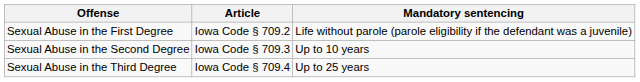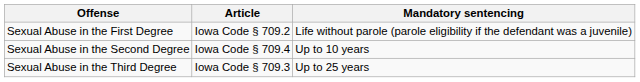 <table class="wikitable">
 <tr>
 <th>Offense</th>
 <th>Article</th>
 <th>Mandatory sentencing</th>
 </tr>
 <tr>
 <td>Sexual Abuse in the First Degree</td>
 <td>Iowa Code § 709.2</td>
 <td>Life without parole (parole eligibility if the defendant was a juvenile)</td>
 </tr>
 <tr>
 <td>Sexual Abuse in the Second Degree</td>
-<td>Iowa Code § 709.3</td>
+<td>Iowa Code § 709.4</td>
 <td>Up to 10 years</td>
 </tr>
 <tr>
 <td>Sexual Abuse in the Third Degree</td>
-<td>Iowa Code § 709.4</td>
+<td>Iowa Code § 709.3</td>
 <td>Up to 25 years</td>
 </tr>
 </table>
